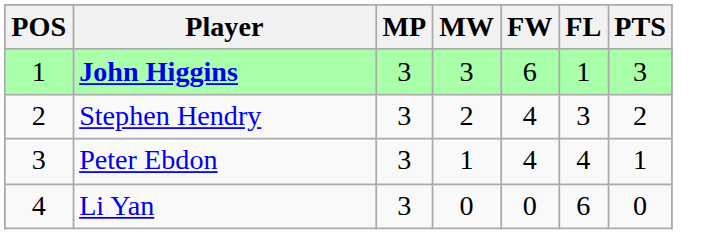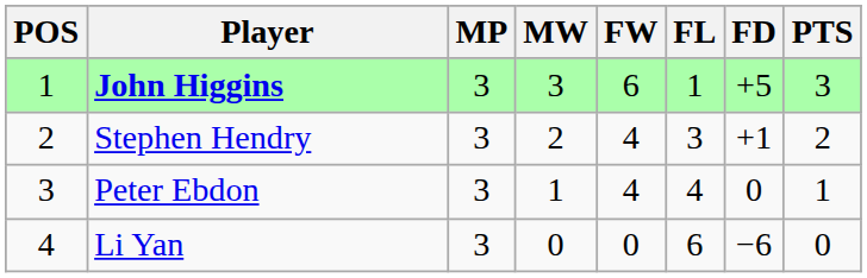 <table class="wikitable" style="text-align: center;">
 <tr>
 <th width=20>POS</th>
 <th width=165>Player</th>
 <th width=20>MP</th>
 <th width=20>MW</th>
 <th width=20>FW</th>
 <th width=20>FL</th>
+<th width=20>FD</th>
 <th width=20>PTS</th>
 </tr>
 <tr style="background:#aaffaa;">
 <td>1</td>
 <td style="text-align:left;"> <strong><a href='#'>John Higgins</a></strong></td>
 <td>3</td>
 <td>3</td>
 <td>6</td>
 <td>1</td>
+<td>+5</td>
 <td>3</td>
 </tr>
 <tr>
 <td>2</td>
 <td style="text-align:left;"> <a href='#'>Stephen Hendry</a></td>
 <td>3</td>
 <td>2</td>
 <td>4</td>
 <td>3</td>
+<td>+1</td>
 <td>2</td>
 </tr>
 <tr>
 <td>3</td>
 <td style="text-align:left;"> <a href='#'>Peter Ebdon</a></td>
 <td>3</td>
 <td>1</td>
 <td>4</td>
 <td>4</td>
+<td>0</td>
 <td>1</td>
 </tr>
 <tr>
 <td>4</td>
 <td style="text-align:left;"> <a href='#'>Li Yan</a></td>
 <td>3</td>
 <td>0</td>
 <td>0</td>
 <td>6</td>
+<td>−6</td>
 <td>0</td>
 </tr>
 </table>
